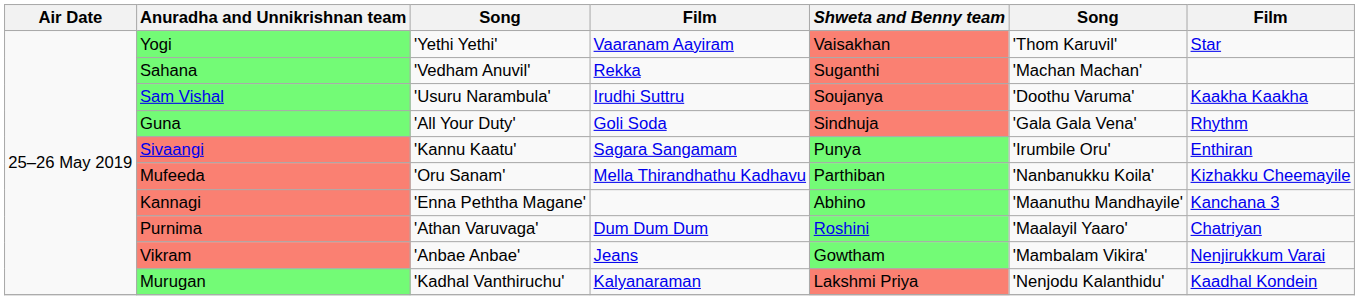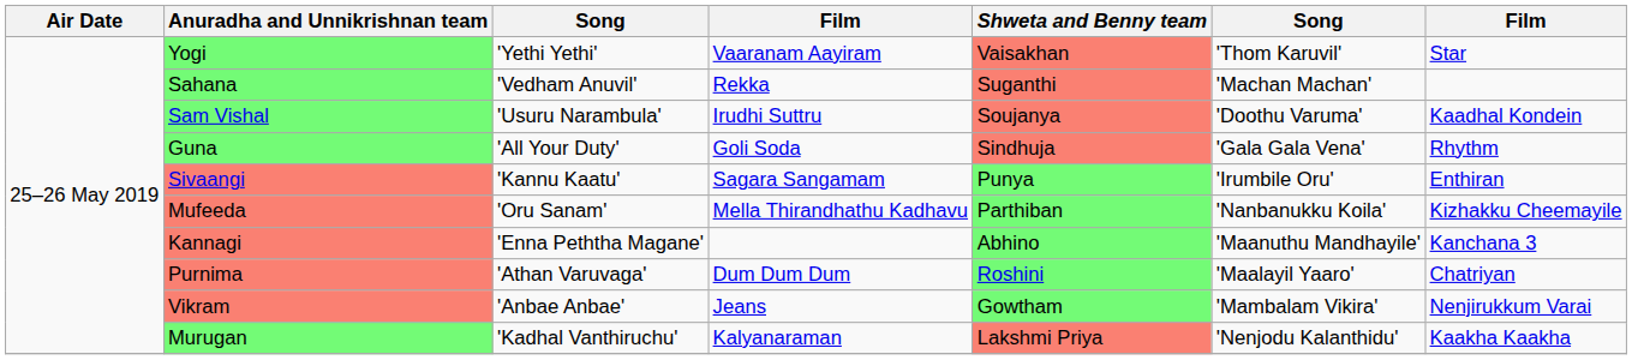 <table class="wikitable sortable">
 <tr>
 <th>Air Date</th>
 <th>Anuradha and Unnikrishnan team</th>
 <th>Song</th>
 <th>Film</th>
 <th><em>Shweta and Benny team</em></th>
 <th>Song</th>
 <th>Film</th>
 </tr>
 <tr>
 <td rowspan="10">25–26 May 2019</td>
 <td style="background:#73FB76;">Yogi</td>
 <td>'Yethi Yethi'</td>
 <td><a href='#'>Vaaranam Aayiram</a></td>
 <td style="background:salmon">Vaisakhan</td>
 <td>'Thom Karuvil'</td>
 <td><a href='#'>Star</a></td>
 </tr>
 <tr>
 <td style="background:#73FB76;">Sahana</td>
 <td>'Vedham Anuvil'</td>
 <td><a href='#'>Rekka</a></td>
 <td style="background:salmon">Suganthi</td>
 <td>'Machan Machan'</td>
 <td></td>
 </tr>
 <tr>
 <td style="background:#73FB76;"><a href='#'>Sam Vishal</a></td>
 <td>'Usuru Narambula'</td>
 <td><a href='#'>Irudhi Suttru</a></td>
 <td style="background:salmon">Soujanya</td>
 <td>'Doothu Varuma'</td>
-<td><a href='#'>Kaakha Kaakha</a></td>
+<td><a href='#'>Kaadhal Kondein</a></td>
 </tr>
 <tr>
 <td style="background:#73FB76;">Guna</td>
 <td>'All Your Duty'</td>
 <td><a href='#'>Goli Soda</a></td>
 <td style="background:salmon">Sindhuja</td>
 <td>'Gala Gala Vena'</td>
 <td><a href='#'>Rhythm</a></td>
 </tr>
 <tr>
 <td style="background:salmon"><a href='#'>Sivaangi</a></td>
 <td>'Kannu Kaatu'</td>
 <td><a href='#'>Sagara Sangamam</a></td>
 <td style="background:#73FB76;">Punya</td>
 <td>'Irumbile Oru'</td>
 <td><a href='#'>Enthiran</a></td>
 </tr>
 <tr>
 <td style="background:salmon">Mufeeda</td>
 <td>'Oru Sanam'</td>
 <td><a href='#'>Mella Thirandhathu Kadhavu</a></td>
 <td style="background:#73FB76">Parthiban</td>
 <td>'Nanbanukku Koila'</td>
 <td><a href='#'>Kizhakku Cheemayile</a></td>
 </tr>
 <tr>
 <td style="background:salmon">Kannagi</td>
 <td>'Enna Peththa Magane'</td>
 <td></td>
 <td style="background:#73FB76">Abhino</td>
 <td>'Maanuthu Mandhayile'</td>
 <td><a href='#'>Kanchana 3</a></td>
 </tr>
 <tr>
 <td style="background:salmon">Purnima</td>
 <td>'Athan Varuvaga'</td>
 <td><a href='#'>Dum Dum Dum</a></td>
 <td style="background:#73FB76"><a href='#'>Roshini</a></td>
 <td>'Maalayil Yaaro'</td>
 <td><a href='#'>Chatriyan</a></td>
 </tr>
 <tr>
 <td style="background:salmon">Vikram</td>
 <td>'Anbae Anbae'</td>
 <td><a href='#'>Jeans</a></td>
 <td style="background:#73FB76">Gowtham</td>
 <td>'Mambalam Vikira'</td>
 <td><a href='#'>Nenjirukkum Varai</a></td>
 </tr>
 <tr>
 <td style="background:#73FB76;">Murugan</td>
 <td>'Kadhal Vanthiruchu'</td>
 <td><a href='#'>Kalyanaraman</a></td>
 <td style="background:salmon">Lakshmi Priya</td>
 <td>'Nenjodu Kalanthidu'</td>
-<td><a href='#'>Kaadhal Kondein</a></td>
+<td><a href='#'>Kaakha Kaakha</a></td>
 </tr>
 <tr>
 </tr>
 </table>
